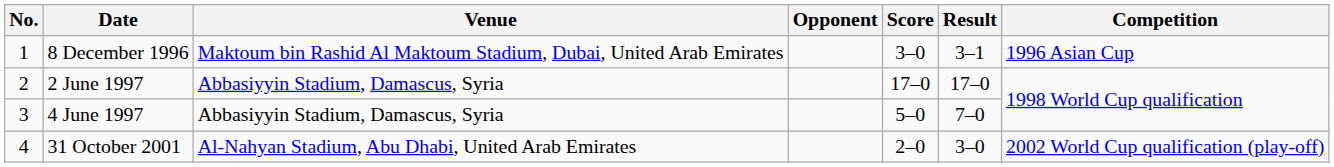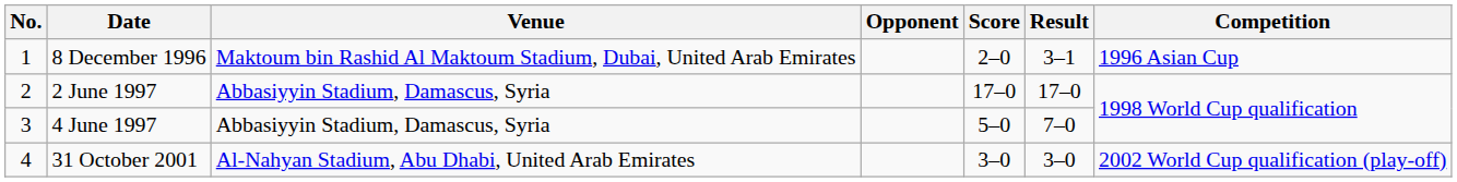 <table class="wikitable sortable">
 <tr>
 <th scope="col">No.</th>
 <th scope="col">Date</th>
 <th scope="col">Venue</th>
 <th scope="col">Opponent</th>
 <th scope="col">Score</th>
 <th scope="col">Result</th>
 <th scope="col">Competition</th>
 </tr>
 <tr>
 <td align="center">1</td>
 <td>8 December 1996</td>
 <td><a href='#'>Maktoum bin Rashid Al Maktoum Stadium</a>, <a href='#'>Dubai</a>, United Arab Emirates</td>
 <td></td>
-<td align="center">3–0</td>
+<td align="center">2–0</td>
 <td align="center">3–1</td>
 <td><a href='#'>1996 Asian Cup</a></td>
 </tr>
 <tr>
 <td align="center">2</td>
 <td>2 June 1997</td>
 <td><a href='#'>Abbasiyyin Stadium</a>, <a href='#'>Damascus</a>, Syria</td>
 <td></td>
 <td align="center">17–0</td>
 <td align="center">17–0</td>
 <td rowspan="2"><a href='#'>1998 World Cup qualification</a></td>
 </tr>
 <tr>
 <td align="center">3</td>
 <td>4 June 1997</td>
 <td>Abbasiyyin Stadium, Damascus, Syria</td>
 <td></td>
 <td align="center">5–0</td>
 <td align="center">7–0</td>
 </tr>
 <tr>
 <td align="center">4</td>
 <td>31 October 2001</td>
 <td><a href='#'>Al-Nahyan Stadium</a>, <a href='#'>Abu Dhabi</a>, United Arab Emirates</td>
 <td></td>
-<td align="center">2–0</td>
+<td align="center">3–0</td>
 <td align="center">3–0</td>
 <td><a href='#'>2002 World Cup qualification (play-off)</a></td>
 </tr>
 </table>
